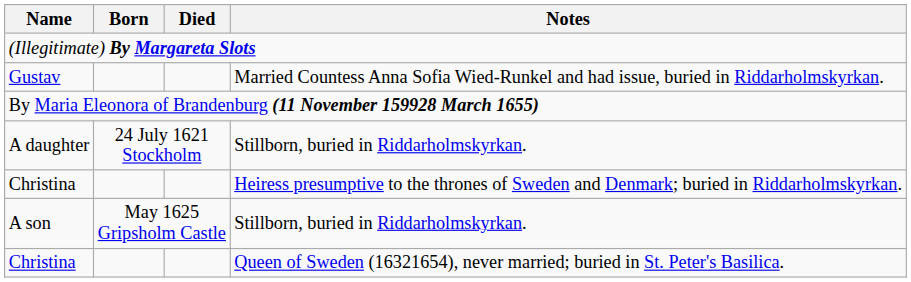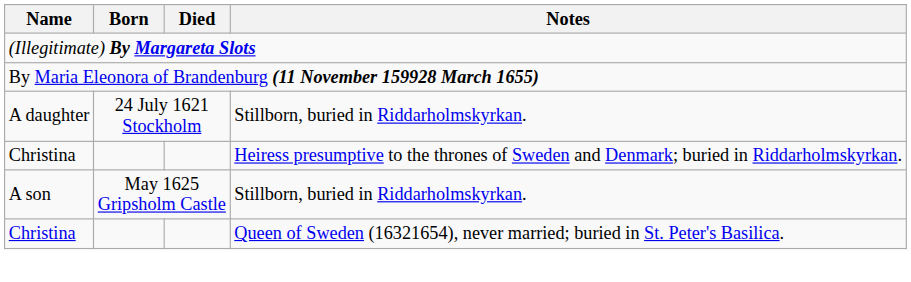 <table class="wikitable sortable">
 <tr>
 <th>Name</th>
 <th>Born</th>
 <th>Died</th>
 <th>Notes</th>
 </tr>
 <tr>
 <td colspan=4><em>(Illegitimate) <strong>By <a href='#'>Margareta Slots</a><strong><em></td>
-</tr>
-<tr>
-<td><a href='#'>Gustav</a></td>
-<td></td>
-<td></td>
-<td>Married Countess Anna Sofia Wied-Runkel and had issue, buried in <a href='#'>Riddarholmskyrkan</a>.</td>
 </tr>
 <tr>
 <td colspan=4></em></strong>By <a href='#'>Maria Eleonora of Brandenburg</a><strong><em> (11 November 159928 March 1655)</td>
 </tr>
 <tr>
 <td>A daughter</td>
 <td colspan=2 style="text-align:center;">24 July 1621<br><a href='#'>Stockholm</a></td>
 <td>Stillborn, buried in <a href='#'>Riddarholmskyrkan</a>.</td>
 </tr>
 <tr>
 <td>Christina</td>
 <td></td>
 <td></td>
 <td><a href='#'>Heiress presumptive</a> to the thrones of <a href='#'>Sweden</a> and <a href='#'>Denmark</a>; buried in <a href='#'>Riddarholmskyrkan</a>.</td>
 </tr>
 <tr>
 <td>A son</td>
 <td colspan=2 style="text-align:center;">May 1625<br><a href='#'>Gripsholm Castle</a></td>
 <td>Stillborn, buried in <a href='#'>Riddarholmskyrkan</a>.</td>
 </tr>
 <tr>
 <td><a href='#'>Christina</a></td>
 <td></td>
 <td></td>
 <td><a href='#'>Queen of Sweden</a> (16321654), never married; buried in <a href='#'>St. Peter's Basilica</a>.</td>
 </tr>
 </table>
